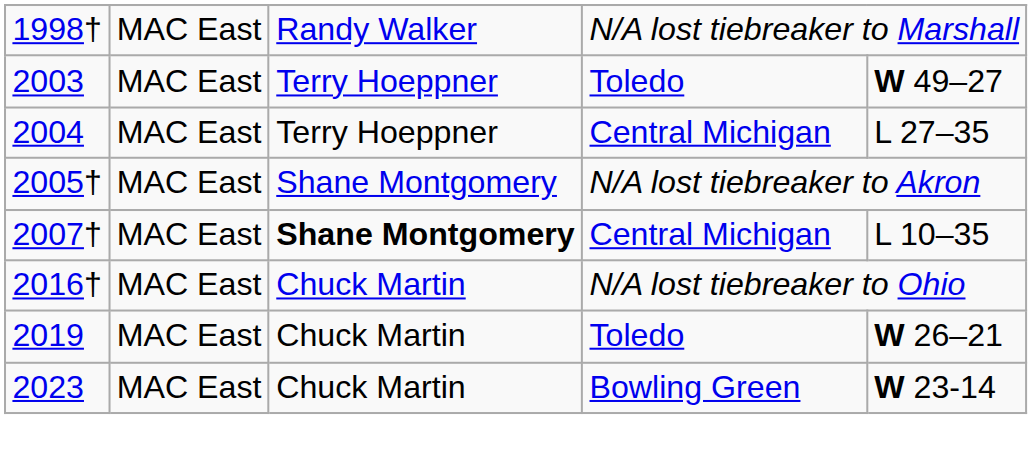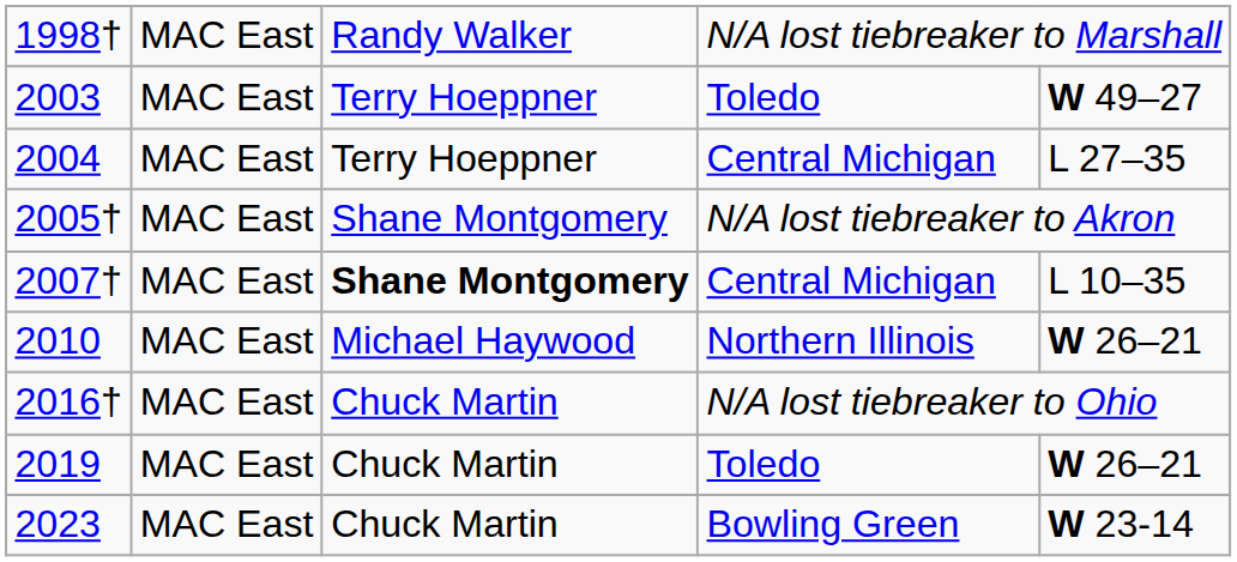 <table class="wikitable">
 <tr>
 </tr>
 <tr>
 <td><a href='#'>1998</a>†</td>
 <td>MAC East</td>
 <td><a href='#'>Randy Walker</a></td>
 <td colspan=2><em>N/A lost tiebreaker to <a href='#'>Marshall</a></em></td>
 </tr>
 <tr>
 <td><a href='#'>2003</a></td>
 <td>MAC East</td>
 <td><a href='#'>Terry Hoeppner</a></td>
 <td><a href='#'>Toledo</a></td>
 <td><strong>W</strong> 49–27</td>
 </tr>
 <tr>
 <td><a href='#'>2004</a></td>
 <td>MAC East</td>
 <td>Terry Hoeppner</td>
 <td><a href='#'>Central Michigan</a></td>
 <td>L 27–35</td>
 </tr>
 <tr>
 <td><a href='#'>2005</a>†</td>
 <td>MAC East</td>
 <td><a href='#'>Shane Montgomery</a></td>
 <td colspan=2><em>N/A lost tiebreaker to <a href='#'>Akron</a></em></td>
 </tr>
 <tr>
 <td><a href='#'>2007</a>†</td>
 <td>MAC East</td>
 <td><strong>Shane Montgomery</strong></td>
 <td><a href='#'>Central Michigan</a></td>
 <td>L 10–35</td>
 </tr>
 <tr>
+<td><a href='#'>2010</a></td>
+<td>MAC East</td>
+<td><a href='#'>Michael Haywood</a></td>
+<td><a href='#'>Northern Illinois</a></td>
+<td><strong>W</strong> 26–21</td>
+</tr>
+<tr>
 <td><a href='#'>2016</a>†</td>
 <td>MAC East</td>
 <td><a href='#'>Chuck Martin</a></td>
 <td colspan=2><em>N/A lost tiebreaker to <a href='#'>Ohio</a></em></td>
 </tr>
 <tr>
 <td><a href='#'>2019</a></td>
 <td>MAC East</td>
 <td>Chuck Martin</td>
 <td><a href='#'>Toledo</a></td>
 <td><strong>W</strong> 26–21</td>
 </tr>
 <tr>
 <td><a href='#'>2023</a></td>
 <td>MAC East</td>
 <td>Chuck Martin</td>
 <td><a href='#'>Bowling Green</a></td>
 <td><strong>W</strong> 23-14</td>
 </tr>
 </table>
